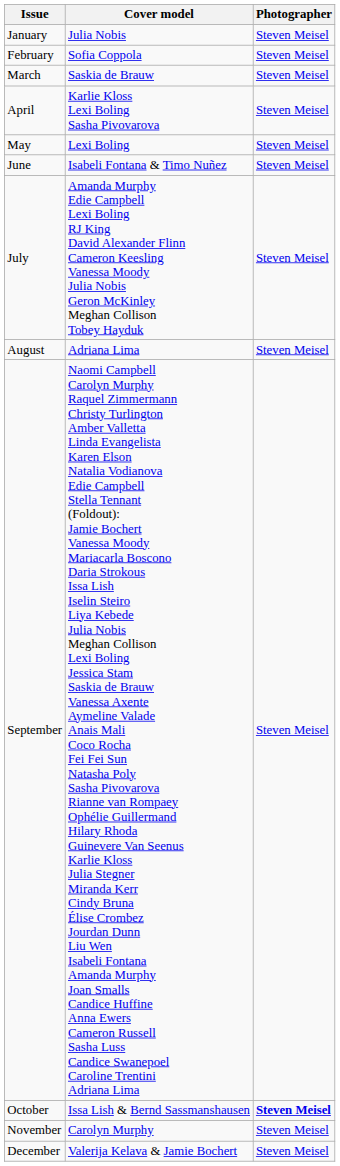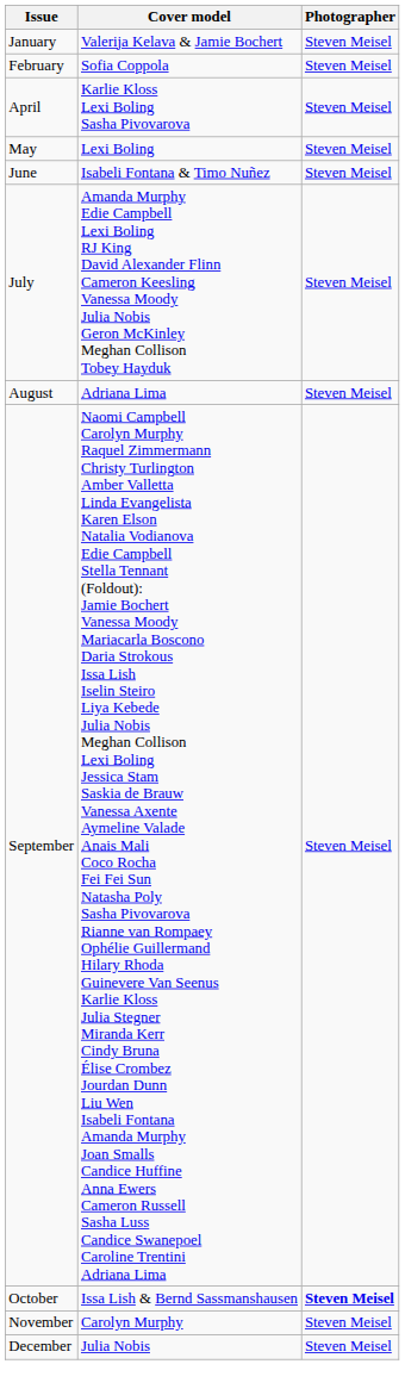 <table class="sortable wikitable">
 <tr>
 <th>Issue</th>
 <th>Cover model</th>
 <th>Photographer</th>
 </tr>
 <tr>
 <td>January</td>
-<td><a href='#'>Julia Nobis</a></td>
+<td><a href='#'>Valerija Kelava</a> & <a href='#'>Jamie Bochert</a></td>
 <td><a href='#'>Steven Meisel</a></td>
 </tr>
 <tr>
 <td>February</td>
 <td><a href='#'>Sofia Coppola</a></td>
-<td><a href='#'>Steven Meisel</a></td>
-</tr>
-<tr>
-<td>March</td>
-<td><a href='#'>Saskia de Brauw</a></td>
 <td><a href='#'>Steven Meisel</a></td>
 </tr>
 <tr>
 <td>April</td>
 <td><a href='#'>Karlie Kloss</a><br><a href='#'>Lexi Boling</a><br><a href='#'>Sasha Pivovarova</a></td>
 <td><a href='#'>Steven Meisel</a></td>
 </tr>
 <tr>
 <td>May</td>
 <td><a href='#'>Lexi Boling</a></td>
 <td><a href='#'>Steven Meisel</a></td>
 </tr>
 <tr>
 <td>June</td>
 <td><a href='#'>Isabeli Fontana</a> & <a href='#'>Timo Nuñez</a></td>
 <td><a href='#'>Steven Meisel</a></td>
 </tr>
 <tr>
 <td>July</td>
 <td><a href='#'>Amanda Murphy</a><br><a href='#'>Edie Campbell</a><br><a href='#'>Lexi Boling</a><br><a href='#'>RJ King</a><br><a href='#'>David Alexander Flinn</a><br><a href='#'>Cameron Keesling</a><br><a href='#'>Vanessa Moody</a><br><a href='#'>Julia Nobis</a><br><a href='#'>Geron McKinley</a><br>Meghan Collison<br><a href='#'>Tobey Hayduk</a></td>
 <td><a href='#'>Steven Meisel</a></td>
 </tr>
 <tr>
 <td>August</td>
 <td><a href='#'>Adriana Lima</a></td>
 <td><a href='#'>Steven Meisel</a></td>
 </tr>
 <tr>
 <td>September</td>
 <td><a href='#'>Naomi Campbell</a><br><a href='#'>Carolyn Murphy</a><br><a href='#'>Raquel Zimmermann</a><br><a href='#'>Christy Turlington</a><br><a href='#'>Amber Valletta</a><br><a href='#'>Linda Evangelista</a><br><a href='#'>Karen Elson</a><br><a href='#'>Natalia Vodianova</a><br><a href='#'>Edie Campbell</a><br><a href='#'>Stella Tennant</a><br>(Foldout):<br><a href='#'>Jamie Bochert</a><br><a href='#'>Vanessa Moody</a><br><a href='#'>Mariacarla Boscono</a><br><a href='#'>Daria Strokous</a><br><a href='#'>Issa Lish</a><br><a href='#'>Iselin Steiro</a><br><a href='#'>Liya Kebede</a><br><a href='#'>Julia Nobis</a><br>Meghan Collison<br><a href='#'>Lexi Boling</a><br><a href='#'>Jessica Stam</a><br><a href='#'>Saskia de Brauw</a><br><a href='#'>Vanessa Axente</a><br><a href='#'>Aymeline Valade</a><br><a href='#'>Anais Mali</a><br><a href='#'>Coco Rocha</a> <br> <a href='#'>Fei Fei Sun</a><br><a href='#'>Natasha Poly</a><br><a href='#'>Sasha Pivovarova</a><br><a href='#'>Rianne van Rompaey</a><br><a href='#'>Ophélie Guillermand</a><br><a href='#'>Hilary Rhoda</a><br><a href='#'>Guinevere Van Seenus</a><br><a href='#'>Karlie Kloss</a><br><a href='#'>Julia Stegner</a><br><a href='#'>Miranda Kerr</a><br><a href='#'>Cindy Bruna</a><br><a href='#'>Élise Crombez</a><br><a href='#'>Jourdan Dunn</a><br><a href='#'>Liu Wen</a><br><a href='#'>Isabeli Fontana</a><br><a href='#'>Amanda Murphy</a><br><a href='#'>Joan Smalls</a><br><a href='#'>Candice Huffine</a><br><a href='#'>Anna Ewers</a><br><a href='#'>Cameron Russell</a><br><a href='#'>Sasha Luss</a><br><a href='#'>Candice Swanepoel</a><br><a href='#'>Caroline Trentini</a><br><a href='#'>Adriana Lima</a></td>
 <td><a href='#'>Steven Meisel</a></td>
 </tr>
 <tr>
 <td>October</td>
 <td><a href='#'>Issa Lish</a> & <a href='#'>Bernd Sassmanshausen</a></td>
 <td><strong><a href='#'>Steven Meisel</a></strong></td>
 </tr>
 <tr>
 <td>November</td>
 <td><a href='#'>Carolyn Murphy</a></td>
 <td><a href='#'>Steven Meisel</a></td>
 </tr>
 <tr>
 <td>December</td>
-<td><a href='#'>Valerija Kelava</a> & <a href='#'>Jamie Bochert</a></td>
+<td><a href='#'>Julia Nobis</a></td>
 <td><a href='#'>Steven Meisel</a></td>
 </tr>
 </table>
